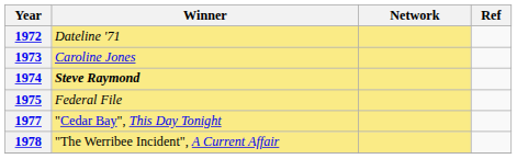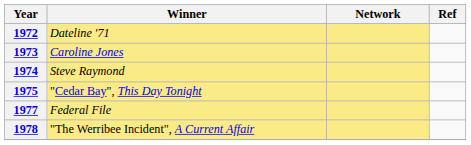 <table class="wikitable sortable">
 <tr style="background:#bebebe;">
 <th scope="col" style="width:1%;">Year</th>
 <th scope="col" style="width:16%;">Winner</th>
 <th scope="col" style="width:4%;">Network</th>
 <th scope="col" style="width:1%;" class="unsortable">Ref</th>
 </tr>
 <tr>
 <th scope="row" style="text-align:center"><a href='#'>1972</a></th>
 <td style="background:#FAEB86"><em>Dateline '71</em></td>
 <td style="background:#FAEB86"></td>
 <td></td>
 </tr>
 <tr>
 <th scope="row" style="text-align:center"><a href='#'>1973</a></th>
 <td style="background:#FAEB86"><em><a href='#'>Caroline Jones</a></em></td>
 <td style="background:#FAEB86"></td>
 <td></td>
 </tr>
 <tr>
 <th scope="row" style="text-align:center"><a href='#'>1974</a></th>
-<td style="background:#FAEB86"><strong><em>Steve Raymond</em></strong></td>
+<td style="background:#FAEB86"><em>Steve Raymond</em></td>
 <td style="background:#FAEB86"></td>
 <td></td>
 </tr>
 <tr>
 <th scope="row" style="text-align:center"><a href='#'>1975</a></th>
-<td style="background:#FAEB86"><em>Federal File</em></td>
+<td style="background:#FAEB86">"<a href='#'>Cedar Bay</a>", <em><a href='#'>This Day Tonight</a></em></td>
 <td style="background:#FAEB86"></td>
 <td></td>
 </tr>
 <tr>
 <th scope="row" style="text-align:center"><a href='#'>1977</a></th>
-<td style="background:#FAEB86">"<a href='#'>Cedar Bay</a>", <em><a href='#'>This Day Tonight</a></em></td>
+<td style="background:#FAEB86"><em>Federal File</em></td>
 <td style="background:#FAEB86"></td>
 <td></td>
 </tr>
 <tr>
 <th scope="row" style="text-align:center"><a href='#'>1978</a></th>
 <td style="background:#FAEB86">"The Werribee Incident", <em><a href='#'>A Current Affair</a></em></td>
 <td style="background:#FAEB86"></td>
 <td></td>
 </tr>
 <tr>
 </tr>
 </table>
